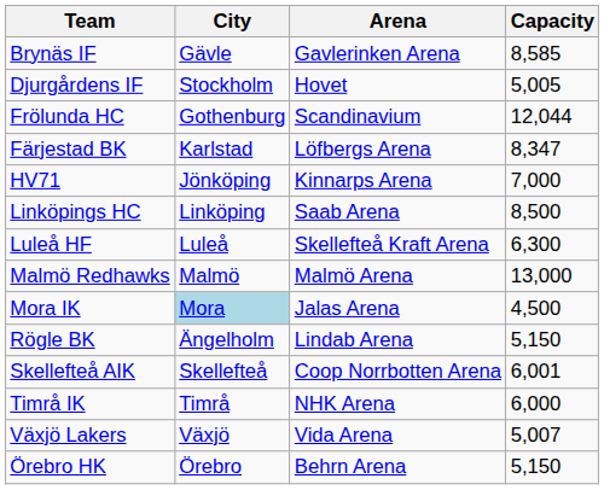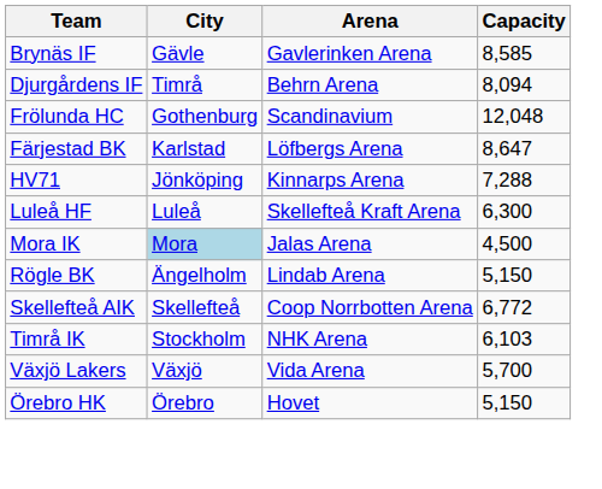 <table class="wikitable sortable">
 <tr>
 <th>Team</th>
 <th>City</th>
 <th>Arena</th>
 <th>Capacity</th>
 </tr>
 <tr>
 <td><a href='#'>Brynäs IF</a></td>
 <td><a href='#'>Gävle</a></td>
 <td><a href='#'>Gavlerinken Arena</a></td>
 <td>8,585</td>
 </tr>
 <tr>
 <td><a href='#'>Djurgårdens IF</a></td>
-<td><a href='#'>Stockholm</a></td>
-<td><a href='#'>Hovet</a></td>
-<td>5,005</td>
+<td><a href='#'>Timrå</a></td>
+<td><a href='#'>Behrn Arena</a></td>
+<td>8,094</td>
 </tr>
 <tr>
 <td><a href='#'>Frölunda HC</a></td>
 <td><a href='#'>Gothenburg</a></td>
 <td><a href='#'>Scandinavium</a></td>
-<td>12,044</td>
+<td>12,048</td>
 </tr>
 <tr>
 <td><a href='#'>Färjestad BK</a></td>
 <td><a href='#'>Karlstad</a></td>
 <td><a href='#'>Löfbergs Arena</a></td>
-<td>8,347</td>
+<td>8,647</td>
 </tr>
 <tr>
 <td><a href='#'>HV71</a></td>
 <td><a href='#'>Jönköping</a></td>
 <td><a href='#'>Kinnarps Arena</a></td>
-<td>7,000</td>
-</tr>
-<tr>
-<td><a href='#'>Linköpings HC</a></td>
-<td><a href='#'>Linköping</a></td>
-<td><a href='#'>Saab Arena</a></td>
-<td>8,500</td>
+<td>7,288</td>
 </tr>
 <tr>
 <td><a href='#'>Luleå HF</a></td>
 <td><a href='#'>Luleå</a></td>
 <td><a href='#'>Skellefteå Kraft Arena</a></td>
 <td>6,300</td>
-</tr>
-<tr>
-<td><a href='#'>Malmö Redhawks</a></td>
-<td><a href='#'>Malmö</a></td>
-<td><a href='#'>Malmö Arena</a></td>
-<td>13,000</td>
 </tr>
 <tr>
 <td><a href='#'>Mora IK</a></td>
 <td style="background: lightblue;"><a href='#'>Mora</a></td>
 <td><a href='#'>Jalas Arena</a></td>
 <td>4,500</td>
 </tr>
 <tr>
 <td><a href='#'>Rögle BK</a></td>
 <td><a href='#'>Ängelholm</a></td>
 <td><a href='#'>Lindab Arena</a></td>
 <td>5,150</td>
 </tr>
 <tr>
 <td><a href='#'>Skellefteå AIK</a></td>
 <td><a href='#'>Skellefteå</a></td>
 <td><a href='#'>Coop Norrbotten Arena</a></td>
-<td>6,001</td>
+<td>6,772</td>
 </tr>
 <tr>
 <td><a href='#'>Timrå IK</a></td>
-<td><a href='#'>Timrå</a></td>
+<td><a href='#'>Stockholm</a></td>
 <td><a href='#'>NHK Arena</a></td>
-<td>6,000</td>
+<td>6,103</td>
 </tr>
 <tr>
 <td><a href='#'>Växjö Lakers</a></td>
 <td><a href='#'>Växjö</a></td>
 <td><a href='#'>Vida Arena</a></td>
-<td>5,007</td>
+<td>5,700</td>
 </tr>
 <tr>
 <td><a href='#'>Örebro HK</a></td>
 <td><a href='#'>Örebro</a></td>
-<td><a href='#'>Behrn Arena</a></td>
+<td><a href='#'>Hovet</a></td>
 <td>5,150</td>
 </tr>
 </table>
